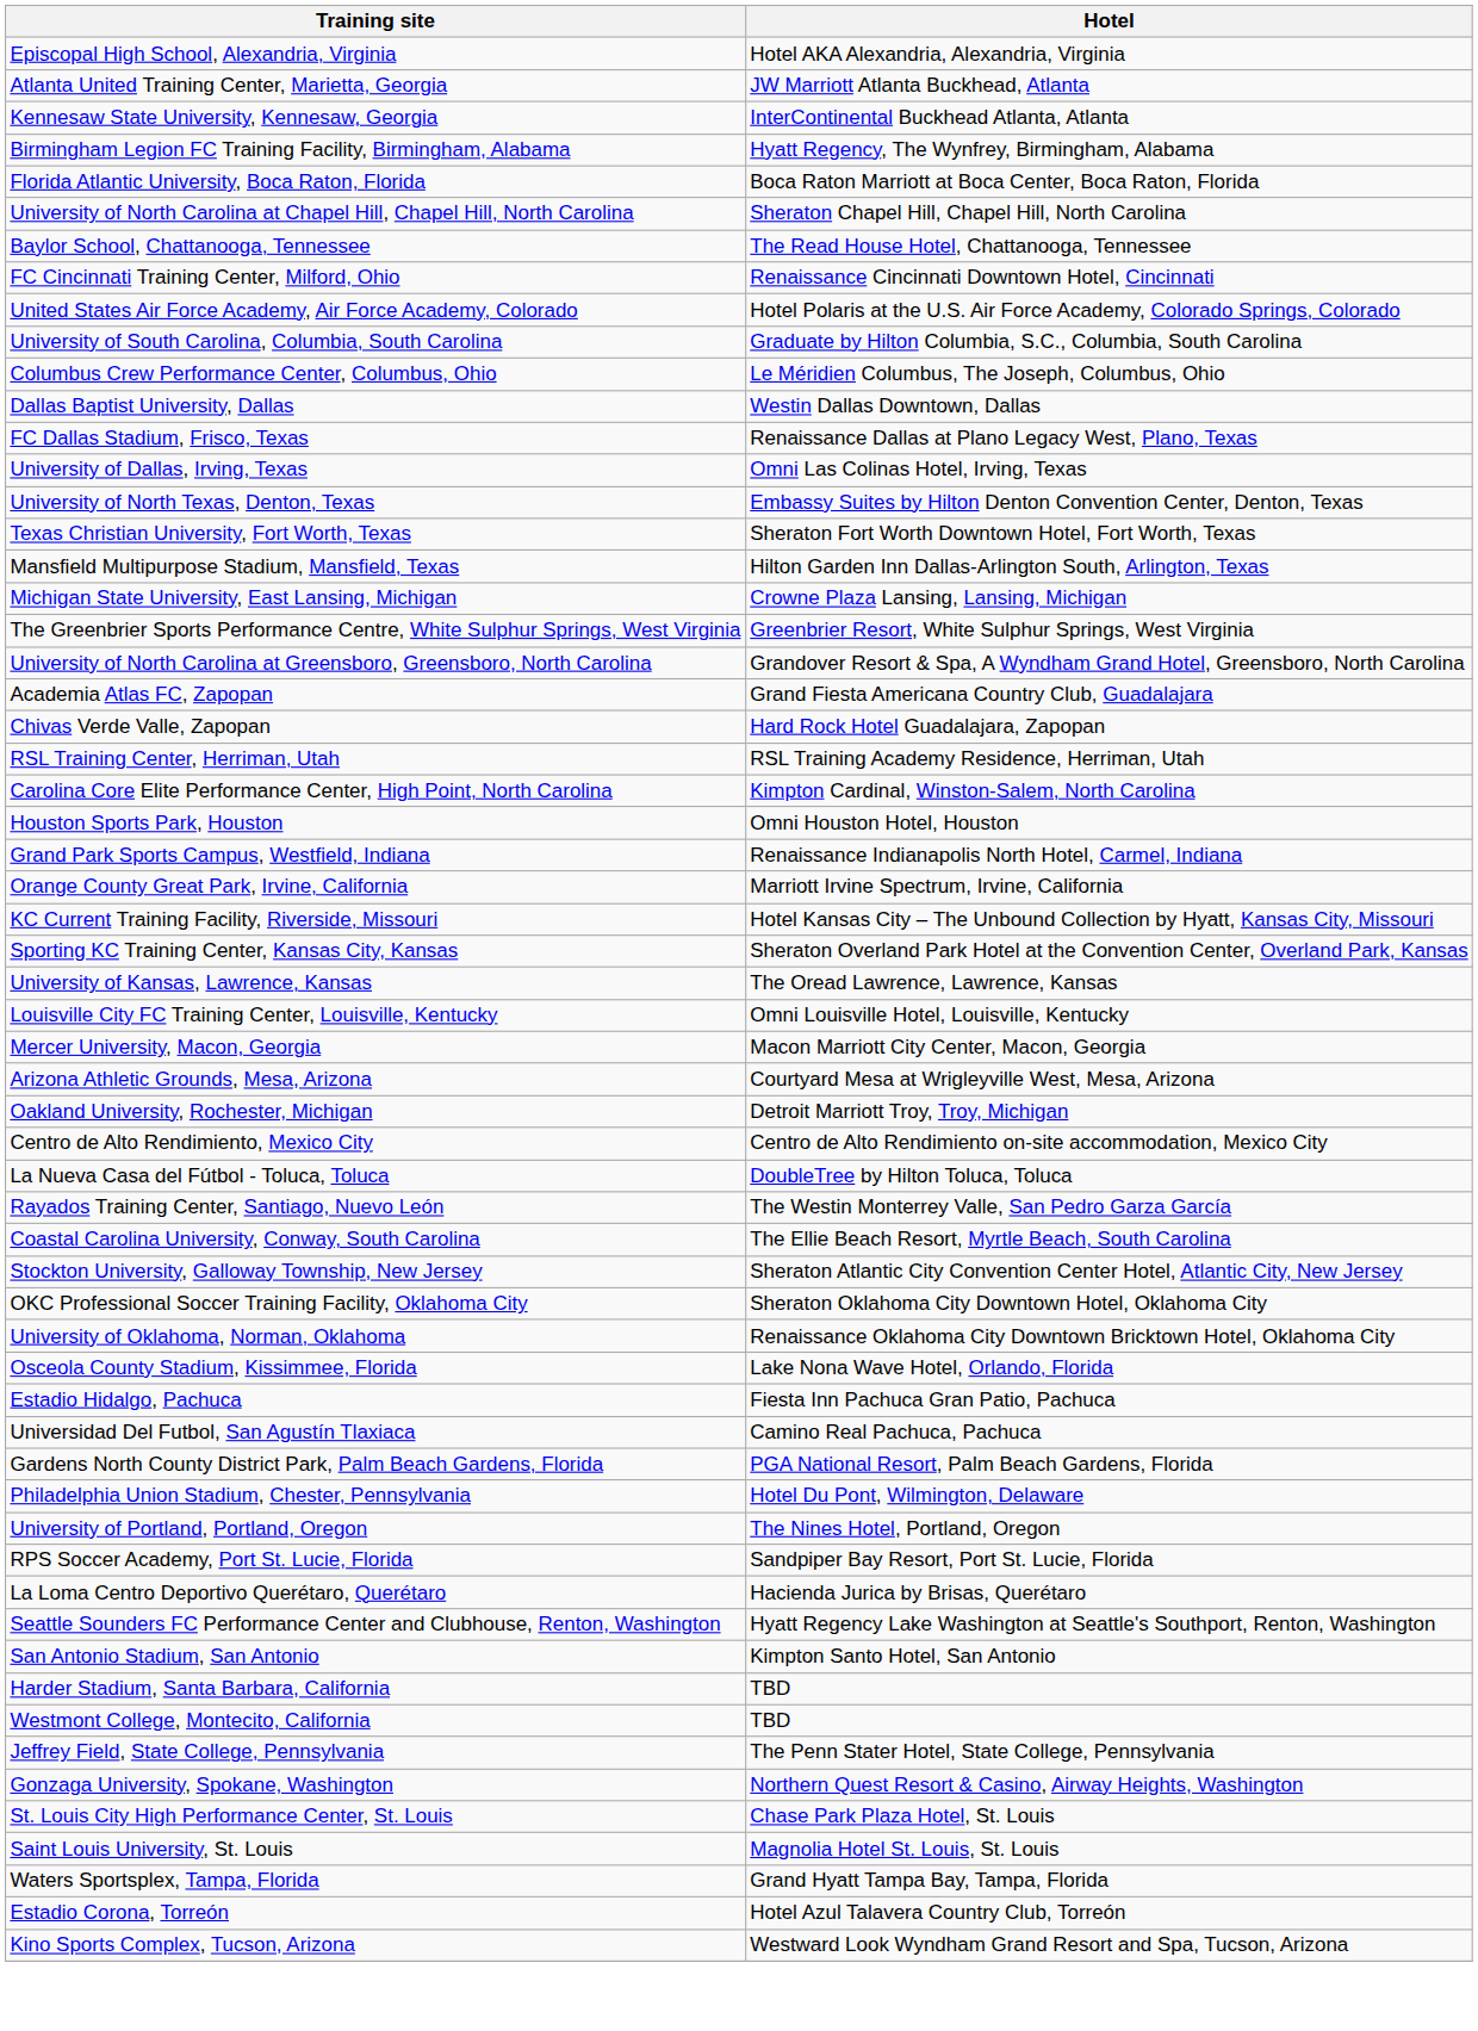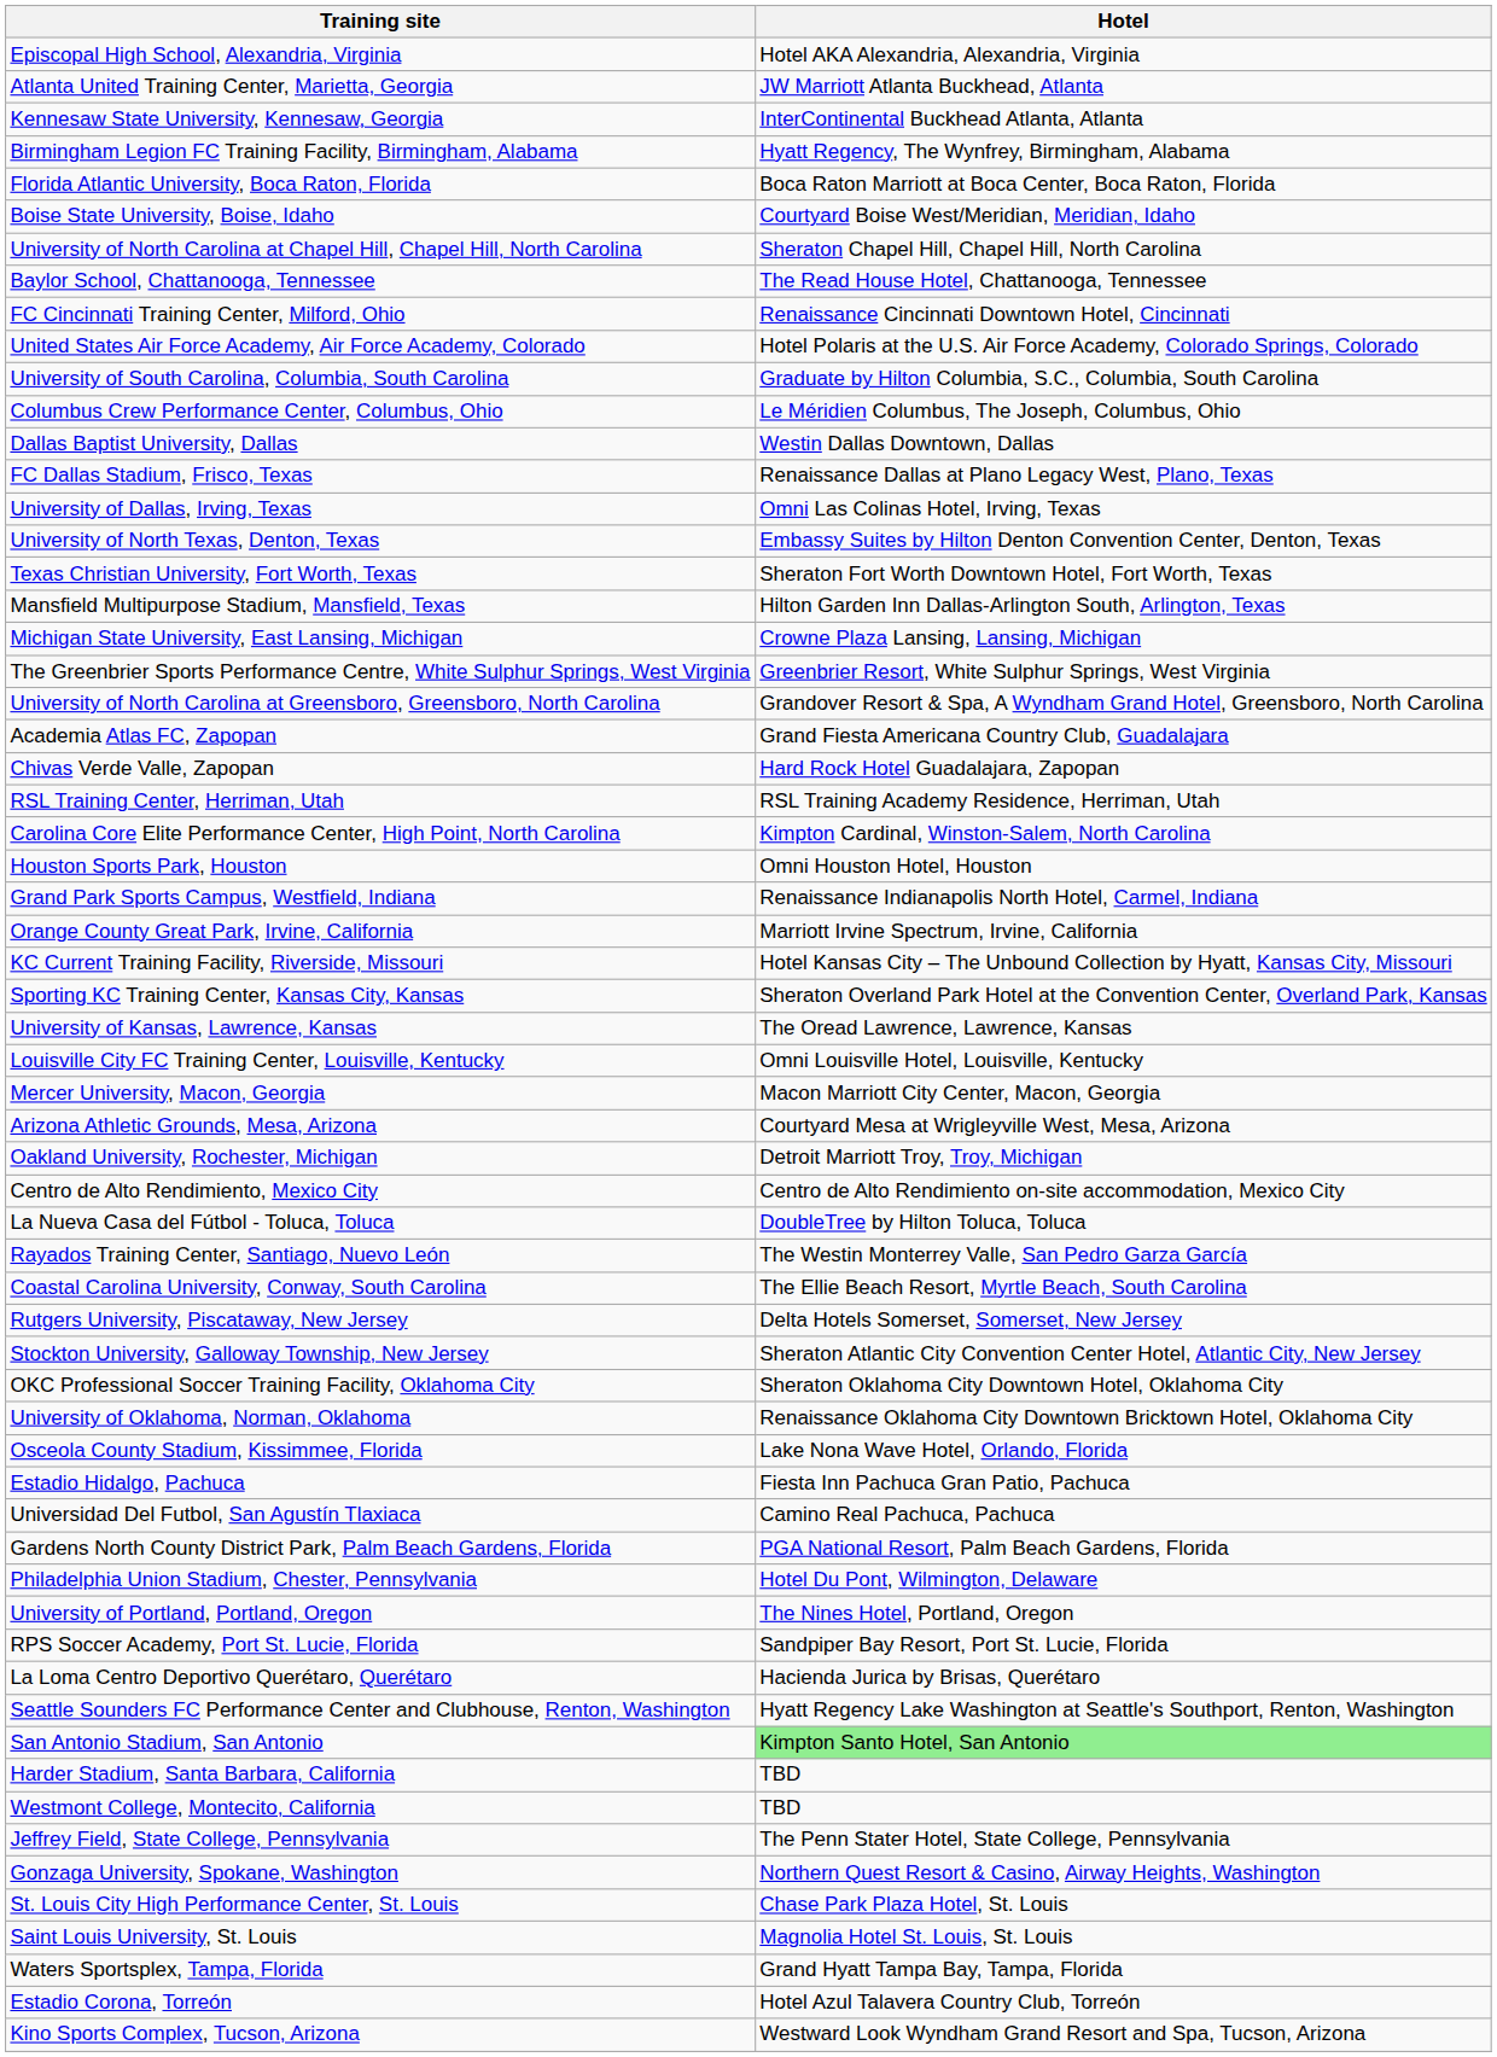 <table class="wikitable sortable mw-collapsible mw-collapsed">
 <tr>
 <th>Training site</th>
 <th>Hotel</th>
 </tr>
 <tr>
 <td><a href='#'>Episcopal High School</a>, <a href='#'>Alexandria, Virginia</a></td>
 <td>Hotel AKA Alexandria, Alexandria, Virginia</td>
 </tr>
 <tr>
 <td><a href='#'>Atlanta United</a> Training Center, <a href='#'>Marietta, Georgia</a></td>
 <td><a href='#'>JW Marriott</a> Atlanta Buckhead, <a href='#'>Atlanta</a></td>
 </tr>
 <tr>
 <td><a href='#'>Kennesaw State University</a>, <a href='#'>Kennesaw, Georgia</a></td>
 <td><a href='#'>InterContinental</a> Buckhead Atlanta, Atlanta</td>
 </tr>
 <tr>
 <td><a href='#'>Birmingham Legion FC</a> Training Facility, <a href='#'>Birmingham, Alabama</a></td>
 <td><a href='#'>Hyatt Regency</a>, The Wynfrey, Birmingham, Alabama</td>
 </tr>
 <tr>
 <td><a href='#'>Florida Atlantic University</a>, <a href='#'>Boca Raton, Florida</a></td>
 <td>Boca Raton Marriott at Boca Center, Boca Raton, Florida</td>
+</tr>
+<tr>
+<td><a href='#'>Boise State University</a>, <a href='#'>Boise, Idaho</a></td>
+<td><a href='#'>Courtyard</a> Boise West/Meridian, <a href='#'>Meridian, Idaho</a></td>
 </tr>
 <tr>
 <td><a href='#'>University of North Carolina at Chapel Hill</a>, <a href='#'>Chapel Hill, North Carolina</a></td>
 <td><a href='#'>Sheraton</a> Chapel Hill, Chapel Hill, North Carolina</td>
 </tr>
 <tr>
 <td><a href='#'>Baylor School</a>, <a href='#'>Chattanooga, Tennessee</a></td>
 <td><a href='#'>The Read House Hotel</a>, Chattanooga, Tennessee</td>
 </tr>
 <tr>
 <td><a href='#'>FC Cincinnati</a> Training Center, <a href='#'>Milford, Ohio</a></td>
 <td><a href='#'>Renaissance</a> Cincinnati Downtown Hotel, <a href='#'>Cincinnati</a></td>
 </tr>
 <tr>
 <td><a href='#'>United States Air Force Academy</a>, <a href='#'>Air Force Academy, Colorado</a></td>
 <td>Hotel Polaris at the U.S. Air Force Academy, <a href='#'>Colorado Springs, Colorado</a></td>
 </tr>
 <tr>
 <td><a href='#'>University of South Carolina</a>, <a href='#'>Columbia, South Carolina</a></td>
 <td><a href='#'>Graduate by Hilton</a> Columbia, S.C., Columbia, South Carolina</td>
 </tr>
 <tr>
 <td><a href='#'>Columbus Crew Performance Center</a>, <a href='#'>Columbus, Ohio</a></td>
 <td><a href='#'>Le Méridien</a> Columbus, The Joseph, Columbus, Ohio</td>
 </tr>
 <tr>
 <td><a href='#'>Dallas Baptist University</a>, <a href='#'>Dallas</a></td>
 <td><a href='#'>Westin</a> Dallas Downtown, Dallas</td>
 </tr>
 <tr>
 <td><a href='#'>FC Dallas Stadium</a>, <a href='#'>Frisco, Texas</a></td>
 <td>Renaissance Dallas at Plano Legacy West, <a href='#'>Plano, Texas</a></td>
 </tr>
 <tr>
 <td><a href='#'>University of Dallas</a>, <a href='#'>Irving, Texas</a></td>
 <td><a href='#'>Omni</a> Las Colinas Hotel, Irving, Texas</td>
 </tr>
 <tr>
 <td><a href='#'>University of North Texas</a>, <a href='#'>Denton, Texas</a></td>
 <td><a href='#'>Embassy Suites by Hilton</a> Denton Convention Center, Denton, Texas</td>
 </tr>
 <tr>
 <td><a href='#'>Texas Christian University</a>, <a href='#'>Fort Worth, Texas</a></td>
 <td>Sheraton Fort Worth Downtown Hotel, Fort Worth, Texas</td>
 </tr>
 <tr>
 <td>Mansfield Multipurpose Stadium, <a href='#'>Mansfield, Texas</a></td>
 <td>Hilton Garden Inn Dallas-Arlington South, <a href='#'>Arlington, Texas</a></td>
 </tr>
 <tr>
 <td><a href='#'>Michigan State University</a>, <a href='#'>East Lansing, Michigan</a></td>
 <td><a href='#'>Crowne Plaza</a> Lansing, <a href='#'>Lansing, Michigan</a></td>
 </tr>
 <tr>
 <td>The Greenbrier Sports Performance Centre, <a href='#'>White Sulphur Springs, West Virginia</a></td>
 <td><a href='#'>Greenbrier Resort</a>, White Sulphur Springs, West Virginia</td>
 </tr>
 <tr>
 <td><a href='#'>University of North Carolina at Greensboro</a>, <a href='#'>Greensboro, North Carolina</a></td>
 <td>Grandover Resort & Spa, A <a href='#'>Wyndham Grand Hotel</a>, Greensboro, North Carolina</td>
 </tr>
 <tr>
 <td>Academia <a href='#'>Atlas FC</a>, <a href='#'>Zapopan</a></td>
 <td>Grand Fiesta Americana Country Club, <a href='#'>Guadalajara</a></td>
 </tr>
 <tr>
 <td><a href='#'>Chivas</a> Verde Valle, Zapopan</td>
 <td><a href='#'>Hard Rock Hotel</a> Guadalajara, Zapopan</td>
 </tr>
 <tr>
 <td><a href='#'>RSL Training Center</a>, <a href='#'>Herriman, Utah</a></td>
 <td>RSL Training Academy Residence, Herriman, Utah</td>
 </tr>
 <tr>
 <td><a href='#'>Carolina Core</a> Elite Performance Center, <a href='#'>High Point, North Carolina</a></td>
 <td><a href='#'>Kimpton</a> Cardinal, <a href='#'>Winston-Salem, North Carolina</a></td>
 </tr>
 <tr>
 <td><a href='#'>Houston Sports Park</a>, <a href='#'>Houston</a></td>
 <td>Omni Houston Hotel, Houston</td>
 </tr>
 <tr>
 <td><a href='#'>Grand Park Sports Campus</a>, <a href='#'>Westfield, Indiana</a></td>
 <td>Renaissance Indianapolis North Hotel, <a href='#'>Carmel, Indiana</a></td>
 </tr>
 <tr>
 <td><a href='#'>Orange County Great Park</a>, <a href='#'>Irvine, California</a></td>
 <td>Marriott Irvine Spectrum, Irvine, California</td>
 </tr>
 <tr>
 <td><a href='#'>KC Current</a> Training Facility, <a href='#'>Riverside, Missouri</a></td>
 <td>Hotel Kansas City – The Unbound Collection by Hyatt, <a href='#'>Kansas City, Missouri</a></td>
 </tr>
 <tr>
 <td><a href='#'>Sporting KC</a> Training Center, <a href='#'>Kansas City, Kansas</a></td>
 <td>Sheraton Overland Park Hotel at the Convention Center, <a href='#'>Overland Park, Kansas</a></td>
 </tr>
 <tr>
 <td><a href='#'>University of Kansas</a>, <a href='#'>Lawrence, Kansas</a></td>
 <td>The Oread Lawrence, Lawrence, Kansas</td>
 </tr>
 <tr>
 <td><a href='#'>Louisville City FC</a> Training Center, <a href='#'>Louisville, Kentucky</a></td>
 <td>Omni Louisville Hotel, Louisville, Kentucky</td>
 </tr>
 <tr>
 <td><a href='#'>Mercer University</a>, <a href='#'>Macon, Georgia</a></td>
 <td>Macon Marriott City Center, Macon, Georgia</td>
 </tr>
 <tr>
 <td><a href='#'>Arizona Athletic Grounds</a>, <a href='#'>Mesa, Arizona</a></td>
 <td>Courtyard Mesa at Wrigleyville West, Mesa, Arizona</td>
 </tr>
 <tr>
 <td><a href='#'>Oakland University</a>, <a href='#'>Rochester, Michigan</a></td>
 <td>Detroit Marriott Troy, <a href='#'>Troy, Michigan</a></td>
 </tr>
 <tr>
 <td>Centro de Alto Rendimiento, <a href='#'>Mexico City</a></td>
 <td>Centro de Alto Rendimiento on-site accommodation, Mexico City</td>
 </tr>
 <tr>
 <td>La Nueva Casa del Fútbol - Toluca, <a href='#'>Toluca</a></td>
 <td><a href='#'>DoubleTree</a> by Hilton Toluca, Toluca</td>
 </tr>
 <tr>
 <td><a href='#'>Rayados</a> Training Center, <a href='#'>Santiago, Nuevo León</a></td>
 <td>The Westin Monterrey Valle, <a href='#'>San Pedro Garza García</a></td>
 </tr>
 <tr>
 <td><a href='#'>Coastal Carolina University</a>, <a href='#'>Conway, South Carolina</a></td>
 <td>The Ellie Beach Resort, <a href='#'>Myrtle Beach, South Carolina</a></td>
 </tr>
 <tr>
+<td><a href='#'>Rutgers University</a>, <a href='#'>Piscataway, New Jersey</a></td>
+<td>Delta Hotels Somerset, <a href='#'>Somerset, New Jersey</a></td>
+</tr>
+<tr>
 <td><a href='#'>Stockton University</a>, <a href='#'>Galloway Township, New Jersey</a></td>
 <td>Sheraton Atlantic City Convention Center Hotel, <a href='#'>Atlantic City, New Jersey</a></td>
 </tr>
 <tr>
 <td>OKC Professional Soccer Training Facility, <a href='#'>Oklahoma City</a></td>
 <td>Sheraton Oklahoma City Downtown Hotel, Oklahoma City</td>
 </tr>
 <tr>
 <td><a href='#'>University of Oklahoma</a>, <a href='#'>Norman, Oklahoma</a></td>
 <td>Renaissance Oklahoma City Downtown Bricktown Hotel, Oklahoma City</td>
 </tr>
 <tr>
 <td><a href='#'>Osceola County Stadium</a>, <a href='#'>Kissimmee, Florida</a></td>
 <td>Lake Nona Wave Hotel, <a href='#'>Orlando, Florida</a></td>
 </tr>
 <tr>
 <td><a href='#'>Estadio Hidalgo</a>, <a href='#'>Pachuca</a></td>
 <td>Fiesta Inn Pachuca Gran Patio, Pachuca</td>
 </tr>
 <tr>
 <td>Universidad Del Futbol, <a href='#'>San Agustín Tlaxiaca</a></td>
 <td>Camino Real Pachuca, Pachuca</td>
 </tr>
 <tr>
 <td>Gardens North County District Park, <a href='#'>Palm Beach Gardens, Florida</a></td>
 <td><a href='#'>PGA National Resort</a>, Palm Beach Gardens, Florida</td>
 </tr>
 <tr>
 <td><a href='#'>Philadelphia Union Stadium</a>, <a href='#'>Chester, Pennsylvania</a></td>
 <td><a href='#'>Hotel Du Pont</a>, <a href='#'>Wilmington, Delaware</a></td>
 </tr>
 <tr>
 <td><a href='#'>University of Portland</a>, <a href='#'>Portland, Oregon</a></td>
 <td><a href='#'>The Nines Hotel</a>, Portland, Oregon</td>
 </tr>
 <tr>
 <td>RPS Soccer Academy, <a href='#'>Port St. Lucie, Florida</a></td>
 <td>Sandpiper Bay Resort, Port St. Lucie, Florida</td>
 </tr>
 <tr>
 <td>La Loma Centro Deportivo Querétaro, <a href='#'>Querétaro</a></td>
 <td>Hacienda Jurica by Brisas, Querétaro</td>
 </tr>
 <tr>
 <td><a href='#'>Seattle Sounders FC</a> Performance Center and Clubhouse, <a href='#'>Renton, Washington</a></td>
 <td>Hyatt Regency Lake Washington at Seattle's Southport, Renton, Washington</td>
 </tr>
 <tr>
 <td><a href='#'>San Antonio Stadium</a>, <a href='#'>San Antonio</a></td>
-<td>Kimpton Santo Hotel, San Antonio</td>
+<td style="background: lightgreen;">Kimpton Santo Hotel, San Antonio</td>
 </tr>
 <tr>
 <td><a href='#'>Harder Stadium</a>, <a href='#'>Santa Barbara, California</a></td>
 <td>TBD</td>
 </tr>
 <tr>
 <td><a href='#'>Westmont College</a>, <a href='#'>Montecito, California</a></td>
 <td>TBD</td>
 </tr>
 <tr>
 <td><a href='#'>Jeffrey Field</a>, <a href='#'>State College, Pennsylvania</a></td>
 <td>The Penn Stater Hotel, State College, Pennsylvania</td>
 </tr>
 <tr>
 <td><a href='#'>Gonzaga University</a>, <a href='#'>Spokane, Washington</a></td>
 <td><a href='#'>Northern Quest Resort & Casino</a>, <a href='#'>Airway Heights, Washington</a></td>
 </tr>
 <tr>
 <td><a href='#'>St. Louis City High Performance Center</a>, <a href='#'>St. Louis</a></td>
 <td><a href='#'>Chase Park Plaza Hotel</a>, St. Louis</td>
 </tr>
 <tr>
 <td><a href='#'>Saint Louis University</a>, St. Louis</td>
 <td><a href='#'>Magnolia Hotel St. Louis</a>, St. Louis</td>
 </tr>
 <tr>
 <td>Waters Sportsplex, <a href='#'>Tampa, Florida</a></td>
 <td>Grand Hyatt Tampa Bay, Tampa, Florida</td>
 </tr>
 <tr>
 <td><a href='#'>Estadio Corona</a>, <a href='#'>Torreón</a></td>
 <td>Hotel Azul Talavera Country Club, Torreón</td>
 </tr>
 <tr>
 <td><a href='#'>Kino Sports Complex</a>, <a href='#'>Tucson, Arizona</a></td>
 <td>Westward Look Wyndham Grand Resort and Spa, Tucson, Arizona</td>
 </tr>
 <tr>
 </tr>
 </table>
